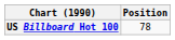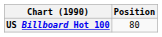 <table class = "wikitable plainrowheaders">
 <tr>
 <th>Chart (1990)</th>
 <th>Position</th>
 </tr>
 <tr>
 <th scope="row">US <a href='#'><em>Billboard</em> Hot 100</a></th>
-<td style="text-align:center;">78</td>
+<td style="text-align:center;">80</td>
 </tr>
 </table>
